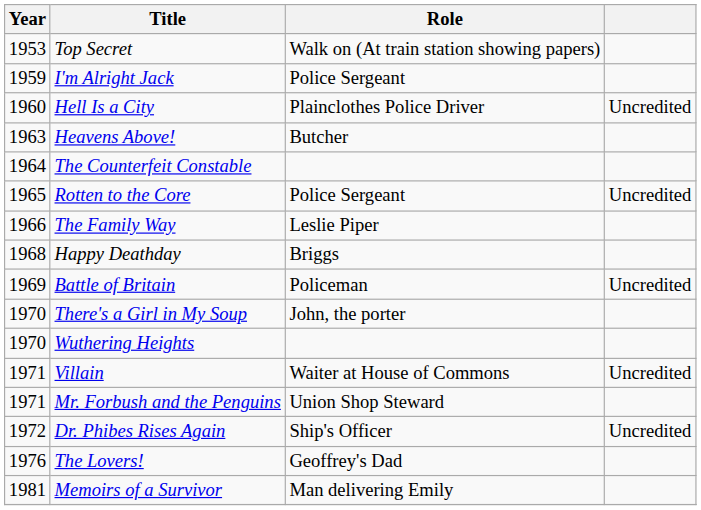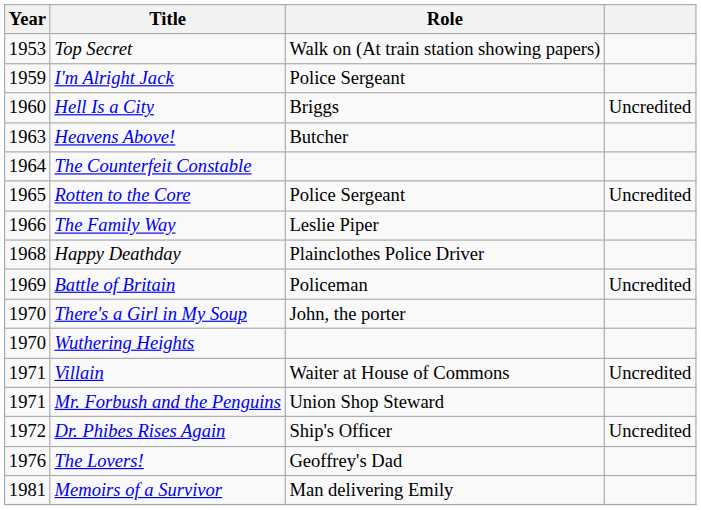 <table class="wikitable">
 <tr>
 <th>Year</th>
 <th>Title</th>
 <th>Role</th>
 <th></th>
 </tr>
 <tr>
 <td>1953</td>
 <td><em>Top Secret</em></td>
 <td>Walk on (At train station showing papers)</td>
 <td></td>
 </tr>
 <tr>
 <td>1959</td>
 <td><em><a href='#'>I'm Alright Jack</a></em></td>
 <td>Police Sergeant</td>
 <td></td>
 </tr>
 <tr>
 <td>1960</td>
 <td><em><a href='#'>Hell Is a City</a></em></td>
-<td>Plainclothes Police Driver</td>
+<td>Briggs</td>
 <td>Uncredited</td>
 </tr>
 <tr>
 <td>1963</td>
 <td><em><a href='#'>Heavens Above!</a></em></td>
 <td>Butcher</td>
 <td></td>
 </tr>
 <tr>
 <td>1964</td>
 <td><em><a href='#'>The Counterfeit Constable</a></em></td>
 <td></td>
 <td></td>
 </tr>
 <tr>
 <td>1965</td>
 <td><em><a href='#'>Rotten to the Core</a></em></td>
 <td>Police Sergeant</td>
 <td>Uncredited</td>
 </tr>
 <tr>
 <td>1966</td>
 <td><em><a href='#'>The Family Way</a></em></td>
 <td>Leslie Piper</td>
 <td></td>
 </tr>
 <tr>
 <td>1968</td>
 <td><em>Happy Deathday</em></td>
-<td>Briggs</td>
+<td>Plainclothes Police Driver</td>
 <td></td>
 </tr>
 <tr>
 <td>1969</td>
 <td><em><a href='#'>Battle of Britain</a></em></td>
 <td>Policeman</td>
 <td>Uncredited</td>
 </tr>
 <tr>
 <td>1970</td>
 <td><em><a href='#'>There's a Girl in My Soup</a></em></td>
 <td>John, the porter</td>
 <td></td>
 </tr>
 <tr>
 <td>1970</td>
 <td><em><a href='#'>Wuthering Heights</a></em></td>
 <td></td>
 <td></td>
 </tr>
 <tr>
 <td>1971</td>
 <td><em><a href='#'>Villain</a></em></td>
 <td>Waiter at House of Commons</td>
 <td>Uncredited</td>
 </tr>
 <tr>
 <td>1971</td>
 <td><em><a href='#'>Mr. Forbush and the Penguins</a></em></td>
 <td>Union Shop Steward</td>
 <td></td>
 </tr>
 <tr>
 <td>1972</td>
 <td><em><a href='#'>Dr. Phibes Rises Again</a></em></td>
 <td>Ship's Officer</td>
 <td>Uncredited</td>
 </tr>
 <tr>
 <td>1976</td>
 <td><em><a href='#'>The Lovers!</a></em></td>
 <td>Geoffrey's Dad</td>
 <td></td>
 </tr>
 <tr>
 <td>1981</td>
 <td><em><a href='#'>Memoirs of a Survivor</a></em></td>
 <td>Man delivering Emily</td>
 <td></td>
 </tr>
 <tr>
 </tr>
 </table>
